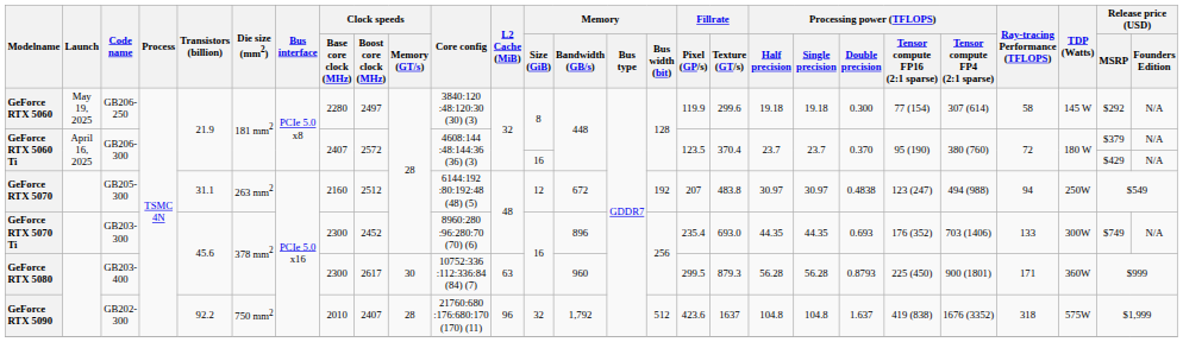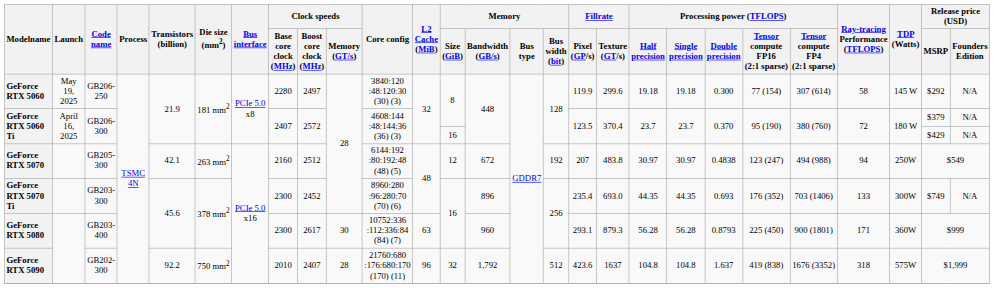 <table class="mw-datatable wikitable sortable sort-under" style="font-size:85%; text-align:center;">
 <tr>
 <th rowspan="2">Modelname</th>
 <th rowspan="2">Launch</th>
 <th rowspan="2"><a href='#'>Code name</a></th>
 <th rowspan="2">Process</th>
 <th rowspan="2">Transistors (billion)</th>
 <th rowspan="2">Die size (mm<sup>2</sup>)</th>
 <th rowspan="2"><a href='#'>Bus</a> <a href='#'>interface</a></th>
 <th colspan="3">Clock speeds</th>
 <th rowspan="2">Core config </th>
 <th rowspan="2"><a href='#'>L2 Cache</a> (<a href='#'>MiB</a>)</th>
 <th colspan="4">Memory</th>
 <th colspan="2"><a href='#'>Fillrate</a></th>
 <th colspan="5">Processing power (<a href='#'>TFLOPS</a>)</th>
 <th rowspan="2"><a href='#'>Ray-tracing</a> Performance (<a href='#'>TFLOPS</a>)</th>
 <th rowspan="2"><a href='#'>TDP</a> (Watts)</th>
 <th colspan="2">Release price (USD)</th>
 </tr>
 <tr>
 <th>Base core clock (<a href='#'>MHz</a>)</th>
 <th>Boost core clock (<a href='#'>MHz</a>)</th>
 <th>Memory (<a href='#'>GT/s</a>)</th>
 <th>Size (<a href='#'>GiB</a>)</th>
 <th>Bandwidth (<a href='#'>GB/s</a>)</th>
 <th>Bus type</th>
 <th>Bus width (<a href='#'>bit</a>)</th>
 <th>Pixel (<a href='#'>GP</a>/s)</th>
 <th>Texture (<a href='#'>GT</a>/s)</th>
 <th><a href='#'>Half precision</a></th>
 <th><a href='#'>Single precision</a></th>
 <th><a href='#'>Double precision</a></th>
 <th><a href='#'>Tensor</a> compute FP16 (2:1 sparse)</th>
 <th><a href='#'>Tensor</a> compute FP4 (2:1 sparse)</th>
 <th>MSRP</th>
 <th>Founders Edition</th>
 </tr>
 <tr>
 <th style="text-align:left;">GeForce RTX 5060</th>
 <td>May 19, 2025</td>
 <td>GB206-250</td>
 <td rowspan="7"><a href='#'>TSMC</a> <a href='#'>4N</a></td>
 <td rowspan="3">21.9</td>
 <td rowspan="3">181 mm<sup>2</sup></td>
 <td rowspan="3"><a href='#'>PCIe 5.0</a> x8</td>
 <td>2280</td>
 <td>2497</td>
 <td rowspan="5">28</td>
 <td>3840:120 :48:120:30 <br>(30) (3)</td>
 <td rowspan="3">32</td>
 <td rowspan="2">8</td>
 <td rowspan="3">448</td>
 <td rowspan="7"><a href='#'>GDDR7</a></td>
 <td rowspan="3">128</td>
 <td>119.9</td>
 <td>299.6</td>
 <td>19.18</td>
 <td>19.18</td>
 <td>0.300</td>
 <td>77 (154)</td>
 <td>307 (614)</td>
 <td>58</td>
 <td>145 W</td>
 <td>$292</td>
 <td>N/A</td>
 </tr>
 <tr>
 <th rowspan="2" style="text-align:left;">GeForce RTX 5060 Ti</th>
 <td rowspan="2">April 16, 2025</td>
 <td rowspan="2">GB206-300</td>
 <td rowspan="2">2407</td>
 <td rowspan="2">2572</td>
 <td rowspan="2">4608:144 :48:144:36 <br>(36) (3)</td>
 <td rowspan="2">123.5</td>
 <td rowspan="2">370.4</td>
 <td rowspan="2">23.7</td>
 <td rowspan="2">23.7</td>
 <td rowspan="2">0.370</td>
 <td rowspan="2">95 (190)</td>
 <td rowspan="2">380 (760)</td>
 <td rowspan="2">72</td>
 <td rowspan="2">180 W</td>
 <td>$379</td>
 <td>N/A</td>
 </tr>
 <tr>
 <td>16</td>
 <td>$429</td>
 <td>N/A</td>
 </tr>
 <tr>
 <th style="text-align:left;">GeForce RTX 5070</th>
 <td rowspan="1"></td>
 <td>GB205-300</td>
-<td>31.1</td>
+<td>42.1</td>
 <td>263 mm<sup>2</sup></td>
 <td rowspan="4"><a href='#'>PCIe 5.0</a> x16</td>
 <td>2160</td>
 <td>2512</td>
 <td>6144:192 :80:192:48 <br>(48) (5)</td>
 <td rowspan="2">48</td>
 <td>12</td>
 <td>672</td>
 <td>192</td>
 <td>207</td>
 <td>483.8</td>
 <td>30.97</td>
 <td>30.97</td>
 <td>0.4838</td>
 <td>123 (247)</td>
 <td>494 (988)</td>
 <td>94</td>
 <td>250W</td>
 <td colspan="2">$549</td>
 </tr>
 <tr>
 <th style="text-align:left;">GeForce RTX 5070 Ti</th>
 <td rowspan="1"></td>
 <td>GB203-300</td>
 <td rowspan="2">45.6</td>
 <td rowspan="2">378 mm<sup>2</sup></td>
 <td>2300</td>
 <td>2452</td>
 <td>8960:280 :96:280:70 <br>(70) (6)</td>
 <td rowspan="2">16</td>
 <td>896</td>
 <td rowspan="2">256</td>
 <td>235.4</td>
 <td>693.0</td>
 <td>44.35</td>
 <td>44.35</td>
 <td>0.693</td>
 <td>176 (352)</td>
 <td>703 (1406)</td>
 <td>133</td>
 <td>300W</td>
 <td>$749</td>
 <td>N/A</td>
 </tr>
 <tr>
 <th style="text-align:left;">GeForce RTX 5080 </th>
 <td rowspan="2"></td>
 <td>GB203-400</td>
 <td>2300</td>
 <td>2617</td>
 <td>30</td>
 <td>10752:336 :112:336:84 <br>(84) (7)</td>
 <td>63</td>
 <td>960</td>
-<td>299.5</td>
+<td>293.1</td>
 <td>879.3</td>
 <td>56.28</td>
 <td>56.28</td>
 <td>0.8793</td>
 <td>225 (450)</td>
 <td>900 (1801)</td>
 <td>171</td>
 <td>360W</td>
 <td colspan="2">$999</td>
 </tr>
 <tr>
 <th style="text-align:left;">GeForce RTX 5090 </th>
 <td>GB202-300</td>
 <td>92.2</td>
 <td>750 mm<sup>2</sup></td>
 <td>2010</td>
 <td>2407</td>
 <td>28</td>
 <td>21760:680 :176:680:170 <br>(170) (11)</td>
 <td>96</td>
 <td>32</td>
 <td>1,792</td>
 <td>512</td>
 <td>423.6</td>
 <td>1637</td>
 <td>104.8</td>
 <td>104.8</td>
 <td>1.637</td>
 <td>419 (838)</td>
 <td>1676 (3352)</td>
 <td>318</td>
 <td>575W</td>
 <td colspan="2">$1,999</td>
 </tr>
 <tr>
 </tr>
 </table>
